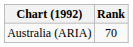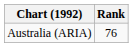 <table class="wikitable sortable">
 <tr>
 <th align="left">Chart (1992)</th>
 <th style="text-align:center;">Rank</th>
 </tr>
 <tr>
 <td>Australia (ARIA)</td>
-<td style="text-align:center;">70</td>
+<td style="text-align:center;">76</td>
 </tr>
 </table>
